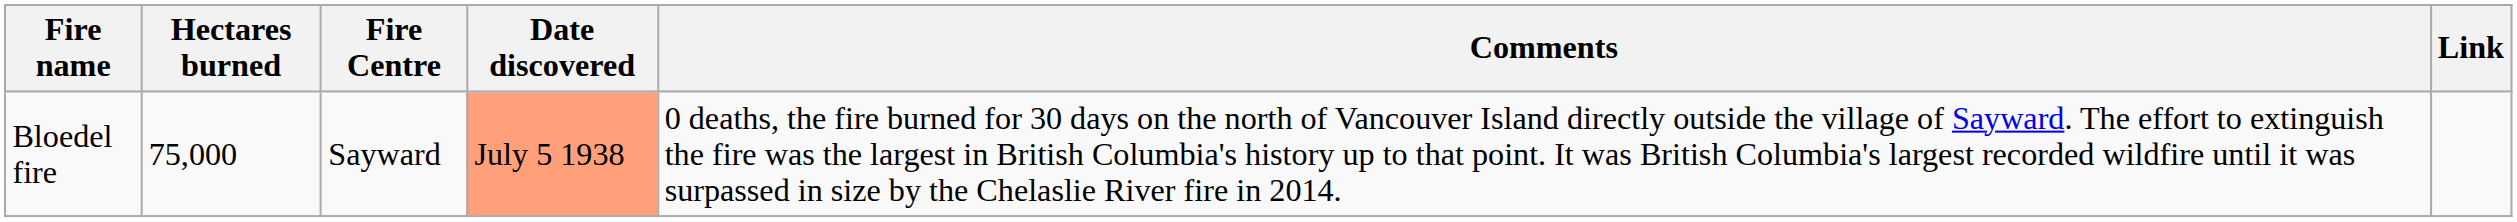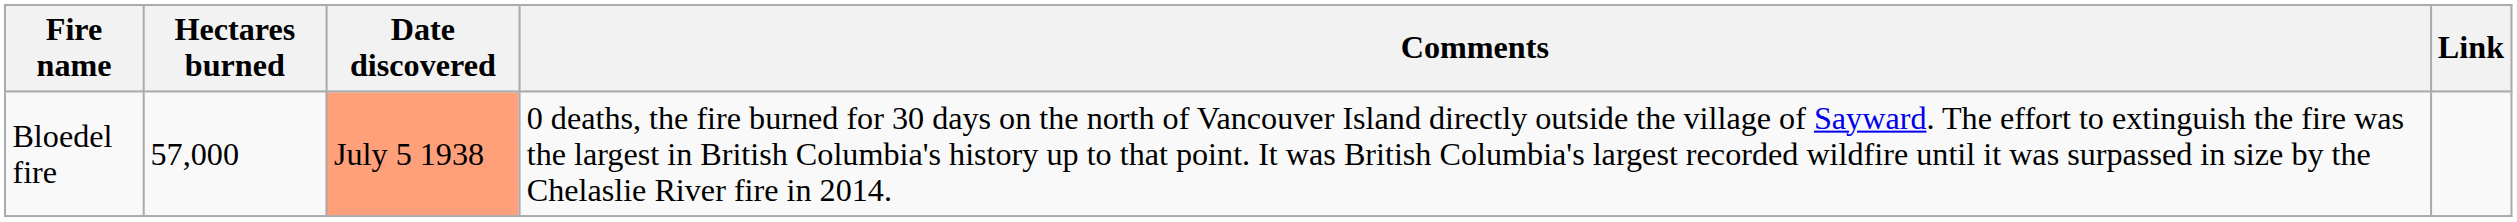 <table class="wikitable">
 <tr>
 <th>Fire name</th>
 <th>Hectares burned</th>
-<th>Fire Centre</th>
 <th>Date discovered</th>
 <th>Comments</th>
 <th>Link</th>
 </tr>
 <tr>
 <td>Bloedel fire</td>
-<td>75,000</td>
-<td>Sayward</td>
+<td>57,000</td>
 <td style="background: lightsalmon;">July 5 1938</td>
 <td>0 deaths, the fire burned for 30 days on the north of Vancouver Island directly outside the village of <a href='#'>Sayward</a>. The effort to extinguish the fire was the largest in British Columbia's history up to that point. It was British Columbia's largest recorded wildfire until it was surpassed in size by the Chelaslie River fire in 2014.</td>
 <td></td>
 </tr>
 </table>
